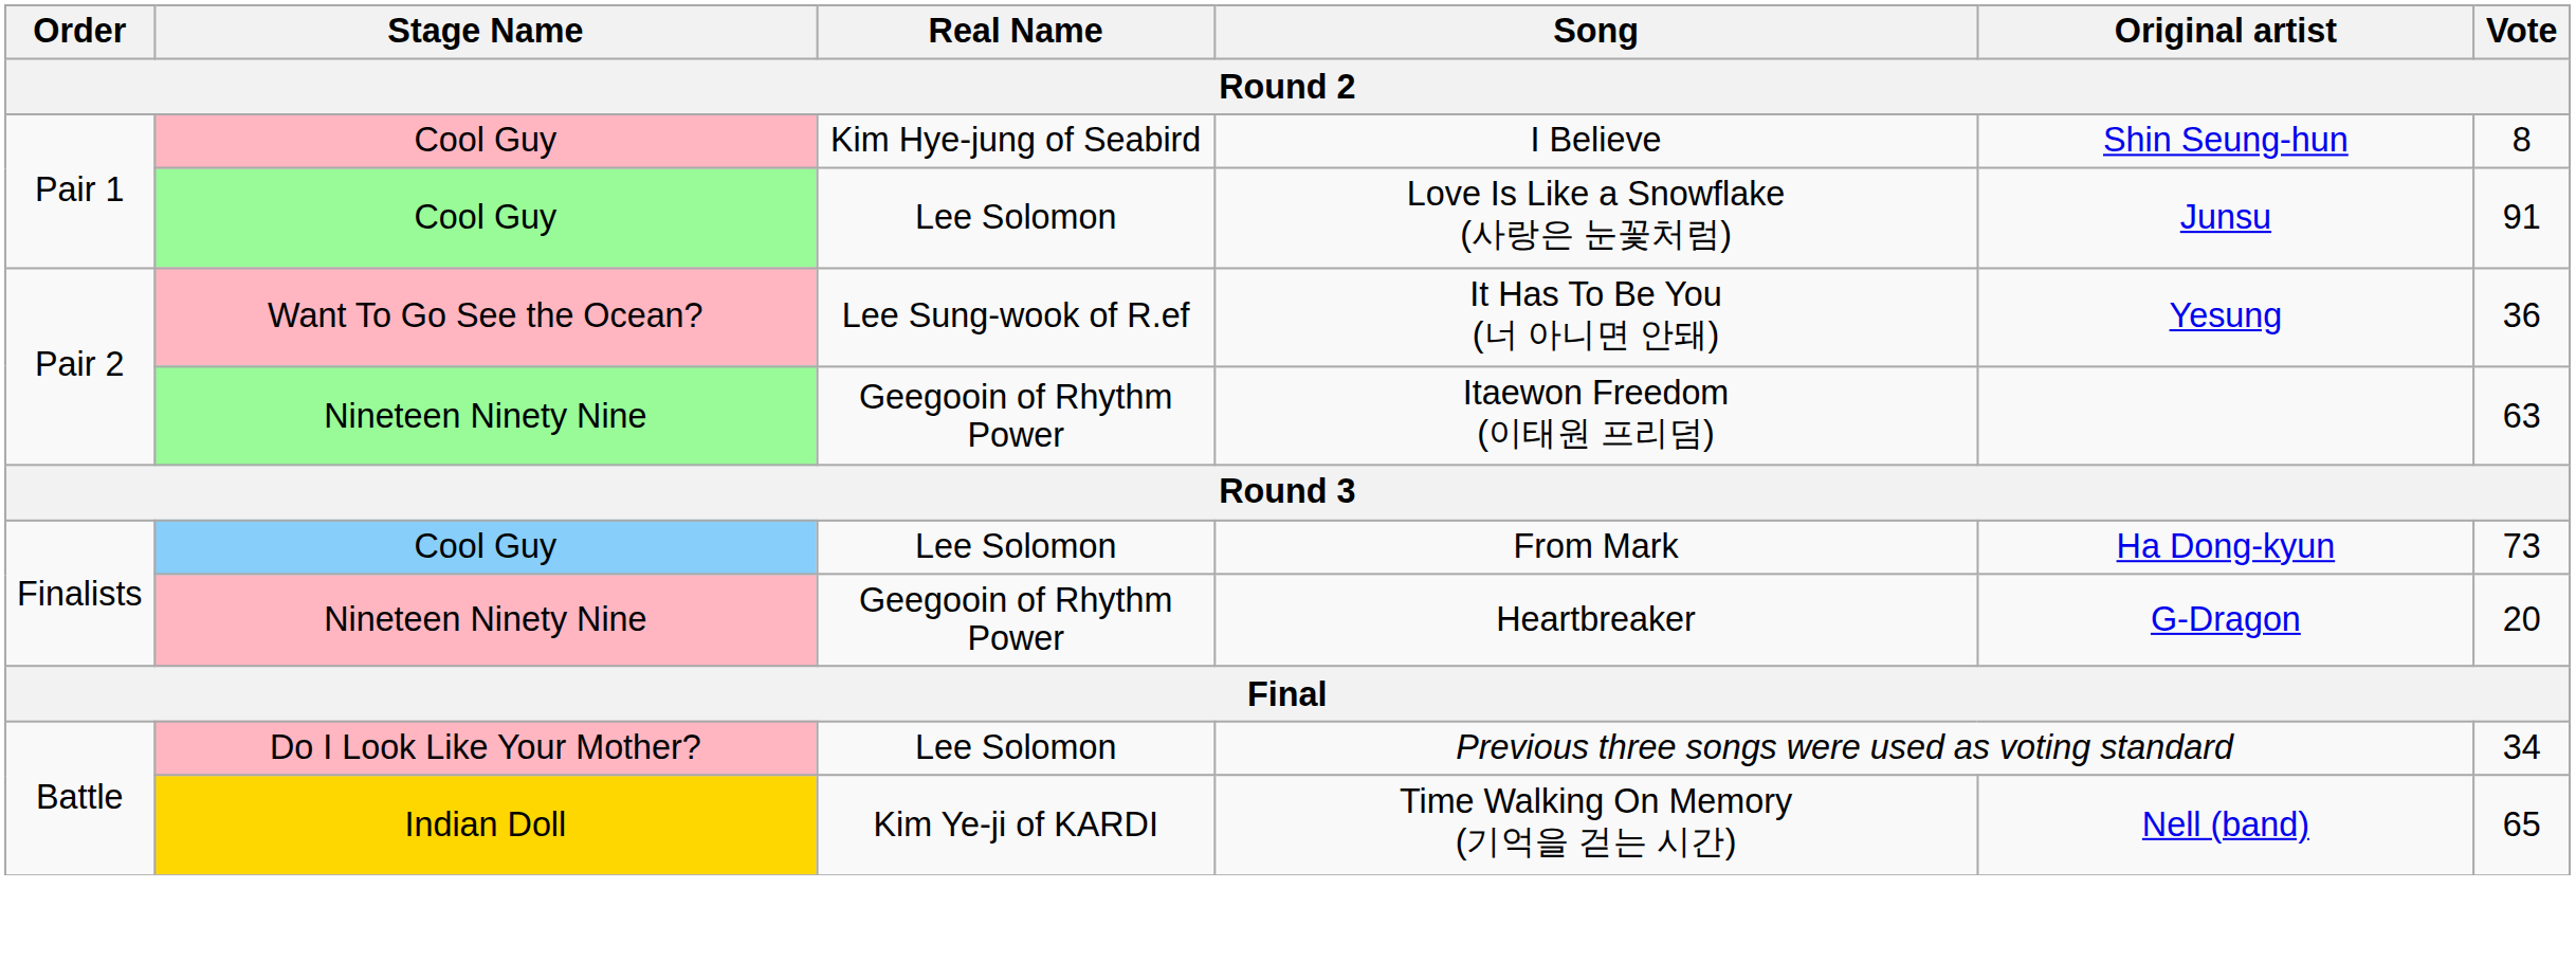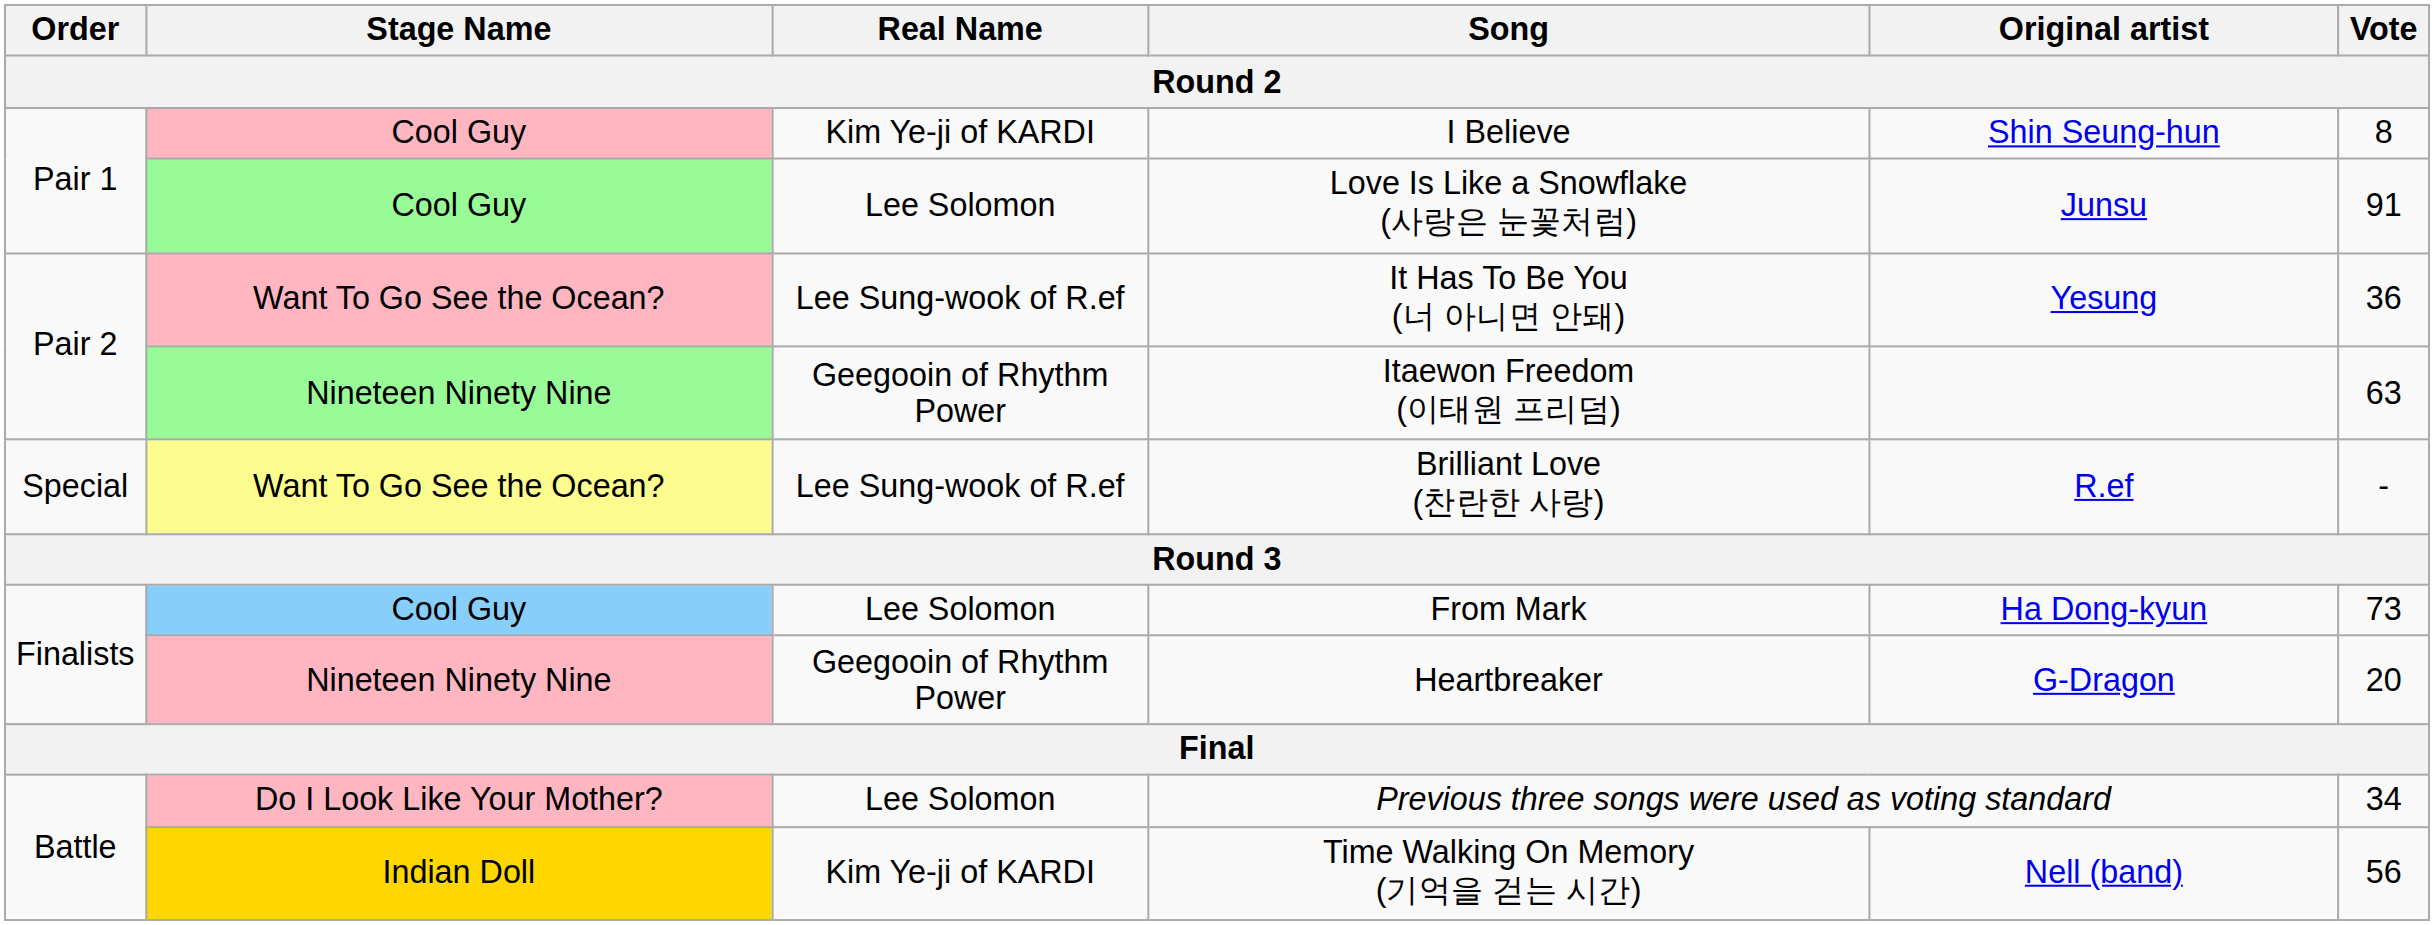 <table class="wikitable" style="text-align:center; width:95%;">
 <tr>
 <th style="width:1%">Order</th>
 <th style="width:20%;">Stage Name</th>
 <th style="width:12%">Real Name</th>
 <th style="width:23%;">Song</th>
 <th style="width:15%;">Original artist</th>
 <th style="width:1%;">Vote</th>
 </tr>
 <tr>
 <th colspan=6>Round 2</th>
 </tr>
 <tr>
 <td rowspan=2>Pair 1</td>
 <td bgcolor="lightpink">Cool Guy</td>
-<td>Kim Hye-jung of Seabird</td>
+<td>Kim Ye-ji of KARDI</td>
 <td>I Believe</td>
 <td><a href='#'>Shin Seung-hun</a></td>
 <td>8</td>
 </tr>
 <tr>
 <td bgcolor="palegreen">Cool Guy</td>
 <td>Lee Solomon</td>
 <td>Love Is Like a Snowflake<br>(사랑은 눈꽃처럼)</td>
 <td><a href='#'>Junsu</a></td>
 <td>91</td>
 </tr>
 <tr>
 <td rowspan=2>Pair 2</td>
 <td bgcolor="lightpink">Want To Go See the Ocean?</td>
 <td>Lee Sung-wook of R.ef</td>
 <td>It Has To Be You<br>(너 아니면 안돼)</td>
 <td><a href='#'>Yesung</a></td>
 <td>36</td>
 </tr>
 <tr>
 <td bgcolor="palegreen">Nineteen Ninety Nine</td>
 <td>Geegooin of Rhythm Power</td>
 <td>Itaewon Freedom<br>(이태원 프리덤)</td>
 <td></td>
 <td>63</td>
+</tr>
+<tr>
+<td>Special</td>
+<td bgcolor="#FDFC8F">Want To Go See the Ocean?</td>
+<td>Lee Sung-wook of R.ef</td>
+<td>Brilliant Love<br>(찬란한 사랑)</td>
+<td><a href='#'>R.ef</a></td>
+<td>-</td>
 </tr>
 <tr>
 <th colspan=6>Round 3</th>
 </tr>
 <tr>
 <td rowspan=2>Finalists</td>
 <td bgcolor="lightskyblue">Cool Guy</td>
 <td>Lee Solomon</td>
 <td>From Mark</td>
 <td><a href='#'>Ha Dong-kyun</a></td>
 <td>73</td>
 </tr>
 <tr>
 <td bgcolor="lightpink">Nineteen Ninety Nine</td>
 <td>Geegooin of Rhythm Power</td>
 <td>Heartbreaker</td>
 <td><a href='#'>G-Dragon</a></td>
 <td>20</td>
 </tr>
 <tr>
 <th colspan=6>Final</th>
 </tr>
 <tr>
 <td rowspan=2>Battle</td>
 <td bgcolor="lightpink">Do I Look Like Your Mother?</td>
 <td>Lee Solomon</td>
 <td colspan=2><em>Previous three songs were used as voting standard</em></td>
 <td>34</td>
 </tr>
 <tr>
 <td bgcolor="gold">Indian Doll</td>
 <td>Kim Ye-ji of KARDI</td>
 <td>Time Walking On Memory<br>(기억을 걷는 시간)</td>
 <td><a href='#'>Nell (band)</a></td>
-<td>65</td>
+<td>56</td>
 </tr>
 </table>
